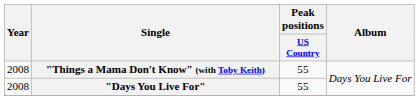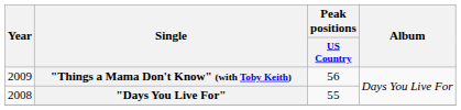 <table class="wikitable plainrowheaders" style="text-align:center;">
 <tr>
 <th rowspan="2">Year</th>
 <th rowspan="2" style="width:22em;">Single</th>
 <th colspan="1">Peak positions</th>
 <th rowspan="2">Album</th>
 </tr>
 <tr style="font-size:smaller;">
 <th width="60"><a href='#'>US Country</a><br></th>
 </tr>
 <tr>
-<td>2008</td>
+<td>2009</td>
 <th scope="row">"Things a Mama Don't Know" <small>(with <a href='#'>Toby Keith</a>)</small></th>
-<td>55</td>
+<td>56</td>
 <td align="left" rowspan="2"><em>Days You Live For</em></td>
 </tr>
 <tr>
 <td>2008</td>
 <th scope="row">"Days You Live For"</th>
 <td>55</td>
 </tr>
 <tr>
 </tr>
 </table>
